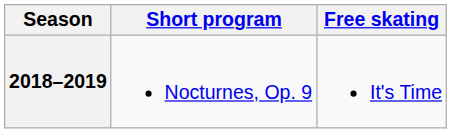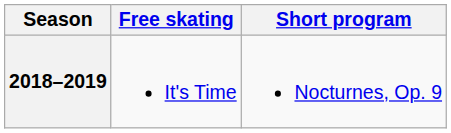 <table class=wikitable style=text-align:center>
 <tr>
 <th>Season</th>
+<th><a href='#'>Free skating</a></th>
 <th><a href='#'>Short program</a></th>
-<th><a href='#'>Free skating</a></th>
 </tr>
 <tr>
 <th>2018–2019 <br> </th>
+<td><br><ul><li><a href='#'>It's Time</a> <br> </li></ul></td>
 <td><br><ul><li><a href='#'>Nocturnes, Op. 9</a> <br> </li></ul></td>
-<td><br><ul><li><a href='#'>It's Time</a> <br> </li></ul></td>
 </tr>
 </table>
